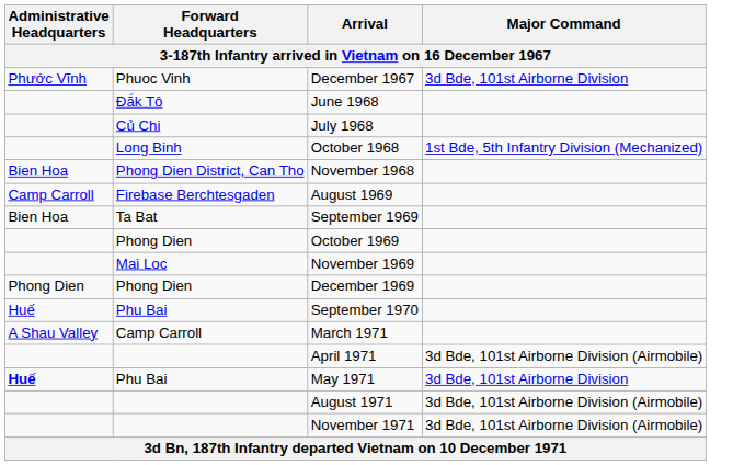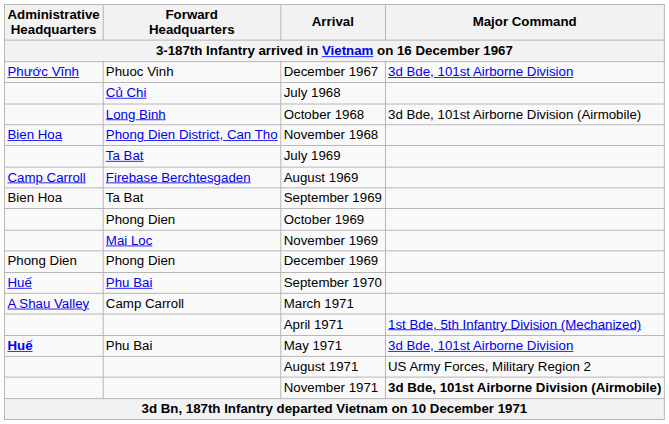 <table class="wikitable">
 <tr>
 <th>Administrative<br>Headquarters</th>
 <th>Forward<br>Headquarters</th>
 <th>Arrival</th>
 <th>Major Command</th>
 </tr>
 <tr>
 <th colspan=4>3-187th Infantry arrived in <a href='#'>Vietnam</a> on 16 December 1967</th>
 </tr>
 <tr>
 <td><a href='#'>Phước Vĩnh</a></td>
 <td>Phuoc Vinh</td>
 <td>December 1967</td>
 <td><a href='#'>3d Bde, 101st Airborne Division</a></td>
 </tr>
 <tr>
 <td></td>
-<td><a href='#'>Đắk Tô</a></td>
-<td>June 1968</td>
-<td></td>
-</tr>
-<tr>
-<td></td>
 <td><a href='#'>Củ Chi</a></td>
 <td>July 1968</td>
 <td></td>
 </tr>
 <tr>
 <td></td>
 <td><a href='#'>Long Binh</a></td>
 <td>October 1968</td>
-<td><a href='#'>1st Bde, 5th Infantry Division (Mechanized)</a></td>
+<td>3d Bde, 101st Airborne Division (Airmobile)</td>
 </tr>
 <tr>
 <td><a href='#'>Bien Hoa</a></td>
 <td><a href='#'>Phong Dien District, Can Tho</a></td>
 <td>November 1968</td>
+<td></td>
+</tr>
+<tr>
+<td></td>
+<td><a href='#'>Ta Bat</a></td>
+<td>July 1969</td>
 <td></td>
 </tr>
 <tr>
 <td><a href='#'>Camp Carroll</a></td>
 <td><a href='#'>Firebase Berchtesgaden</a></td>
 <td>August 1969</td>
 <td></td>
 </tr>
 <tr>
 <td>Bien Hoa</td>
 <td>Ta Bat</td>
 <td>September 1969</td>
 <td></td>
 </tr>
 <tr>
 <td></td>
 <td>Phong Dien</td>
 <td>October 1969</td>
 <td></td>
 </tr>
 <tr>
 <td></td>
 <td><a href='#'>Mai Loc</a></td>
 <td>November 1969</td>
 <td></td>
 </tr>
 <tr>
 <td>Phong Dien</td>
 <td>Phong Dien</td>
 <td>December 1969</td>
 <td></td>
 </tr>
 <tr>
 <td><a href='#'>Huế</a></td>
 <td><a href='#'>Phu Bai</a></td>
 <td>September 1970</td>
 <td></td>
 </tr>
 <tr>
 <td><a href='#'>A Shau Valley</a></td>
 <td>Camp Carroll</td>
 <td>March 1971</td>
 <td></td>
 </tr>
 <tr>
 <td></td>
 <td></td>
 <td>April 1971</td>
-<td>3d Bde, 101st Airborne Division (Airmobile)</td>
+<td><a href='#'>1st Bde, 5th Infantry Division (Mechanized)</a></td>
 </tr>
 <tr>
 <td><strong><a href='#'>Huế</a></strong></td>
 <td>Phu Bai</td>
 <td>May 1971</td>
 <td><a href='#'>3d Bde, 101st Airborne Division</a></td>
 </tr>
 <tr>
 <td></td>
 <td></td>
 <td>August 1971</td>
-<td>3d Bde, 101st Airborne Division (Airmobile)</td>
+<td>US Army Forces, Military Region 2</td>
 </tr>
 <tr>
 <td></td>
 <td></td>
 <td>November 1971</td>
-<td>3d Bde, 101st Airborne Division (Airmobile)</td>
+<td><strong>3d Bde, 101st Airborne Division (Airmobile)</strong></td>
 </tr>
 <tr>
 <th colspan=4>3d Bn, 187th Infantry departed Vietnam on 10 December 1971</th>
 </tr>
 </table>
